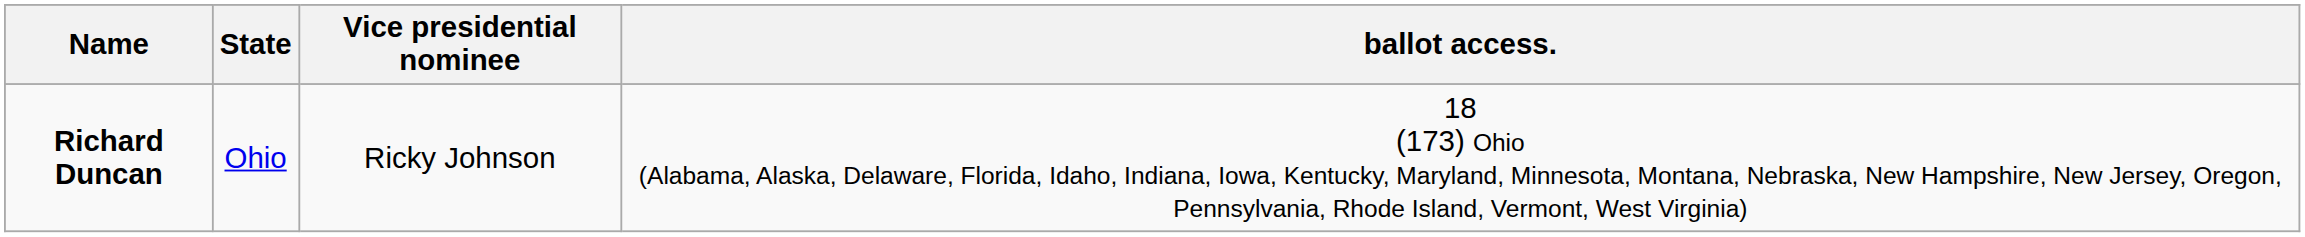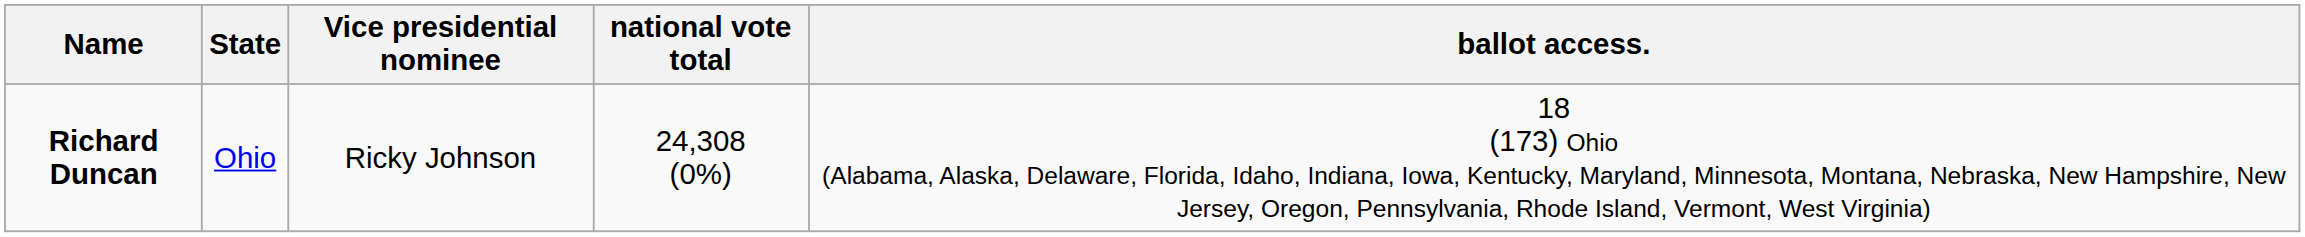 <table class="wikitable" style="text-align:center">
 <tr>
 <th>Name</th>
 <th>State</th>
 <th>Vice presidential nominee</th>
+<th>national vote total</th>
 <th>ballot access.</th>
 </tr>
 <tr>
 <td><strong>Richard Duncan</strong></td>
 <td><a href='#'>Ohio</a></td>
 <td>Ricky Johnson</td>
+<td>24,308<br>(0%)</td>
 <td>18<br>(173) <small>Ohio<br>(Alabama, Alaska, Delaware, Florida, Idaho, Indiana, Iowa, Kentucky, Maryland, Minnesota, Montana, Nebraska, New Hampshire, New Jersey, Oregon, Pennsylvania, Rhode Island, Vermont, West Virginia)</small></td>
 </tr>
 </table>
